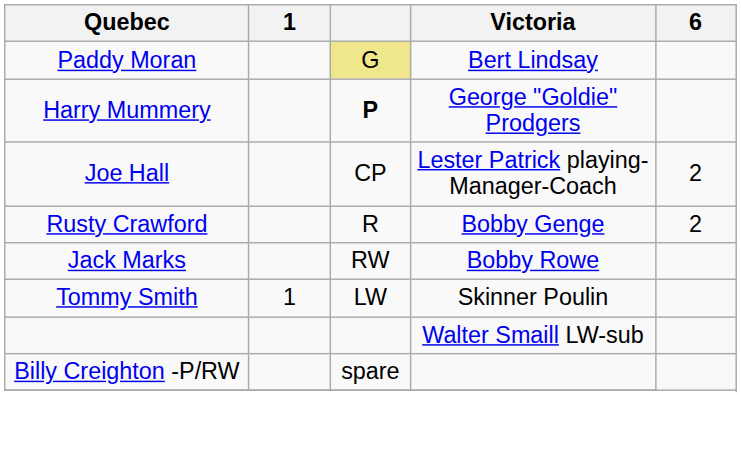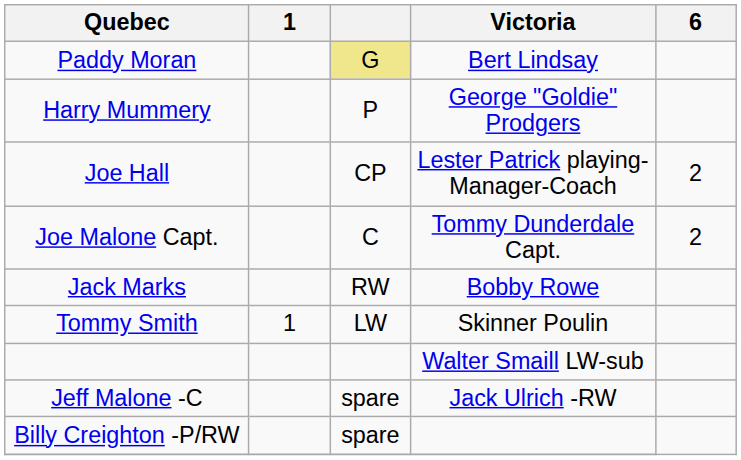 <table class="wikitable" style="text-align:center;">
 <tr>
 <th style="width:10em">Quebec</th>
 <th style="width:3em">1</th>
 <th style="width:3em"></th>
 <th style="width:10em">Victoria</th>
 <th style="width:3em">6</th>
 </tr>
 <tr>
 <td><a href='#'>Paddy Moran</a></td>
 <td></td>
 <td style="background: khaki;">G</td>
 <td><a href='#'>Bert Lindsay</a></td>
 <td></td>
 </tr>
 <tr>
 <td><a href='#'>Harry Mummery</a></td>
 <td></td>
-<td><strong>P</strong></td>
+<td>P</td>
 <td><a href='#'>George "Goldie" Prodgers</a></td>
 <td></td>
 </tr>
 <tr>
 <td><a href='#'>Joe Hall</a></td>
 <td></td>
 <td>CP</td>
 <td><a href='#'>Lester Patrick</a> playing-Manager-Coach</td>
 <td>2</td>
 </tr>
 <tr>
-<td><a href='#'>Rusty Crawford</a></td>
+<td><a href='#'>Joe Malone</a> Capt.</td>
 <td></td>
-<td>R</td>
-<td><a href='#'>Bobby Genge</a></td>
+<td>C</td>
+<td><a href='#'>Tommy Dunderdale</a> Capt.</td>
 <td>2</td>
 </tr>
 <tr>
 <td><a href='#'>Jack Marks</a></td>
 <td></td>
 <td>RW</td>
 <td><a href='#'>Bobby Rowe</a></td>
 <td></td>
 </tr>
 <tr>
 <td><a href='#'>Tommy Smith</a></td>
 <td>1</td>
 <td>LW</td>
 <td>Skinner Poulin</td>
 <td></td>
 </tr>
 <tr>
 <td></td>
 <td></td>
 <td></td>
 <td><a href='#'>Walter Smaill</a> LW-sub</td>
 <td></td>
 </tr>
 <tr>
+<td><a href='#'>Jeff Malone</a> -C</td>
+<td></td>
+<td>spare</td>
+<td><a href='#'>Jack Ulrich</a> -RW</td>
+<td></td>
+</tr>
+<tr>
 <td><a href='#'>Billy Creighton</a> -P/RW</td>
 <td></td>
 <td>spare</td>
 <td></td>
 </tr>
 <tr>
 </tr>
 </table>
